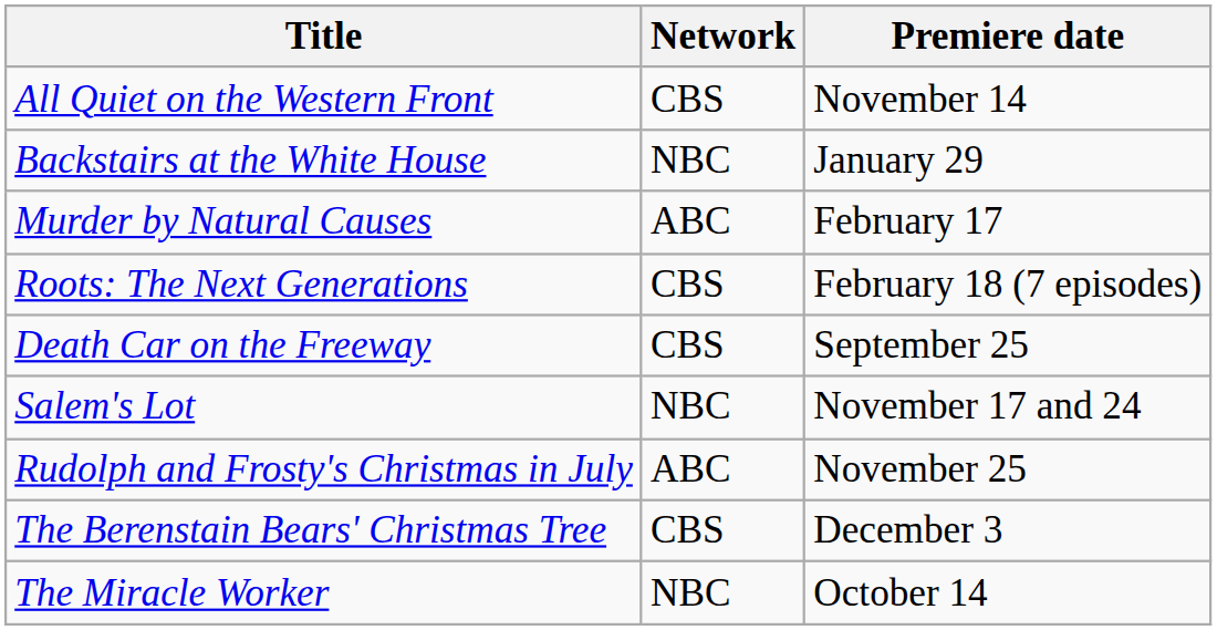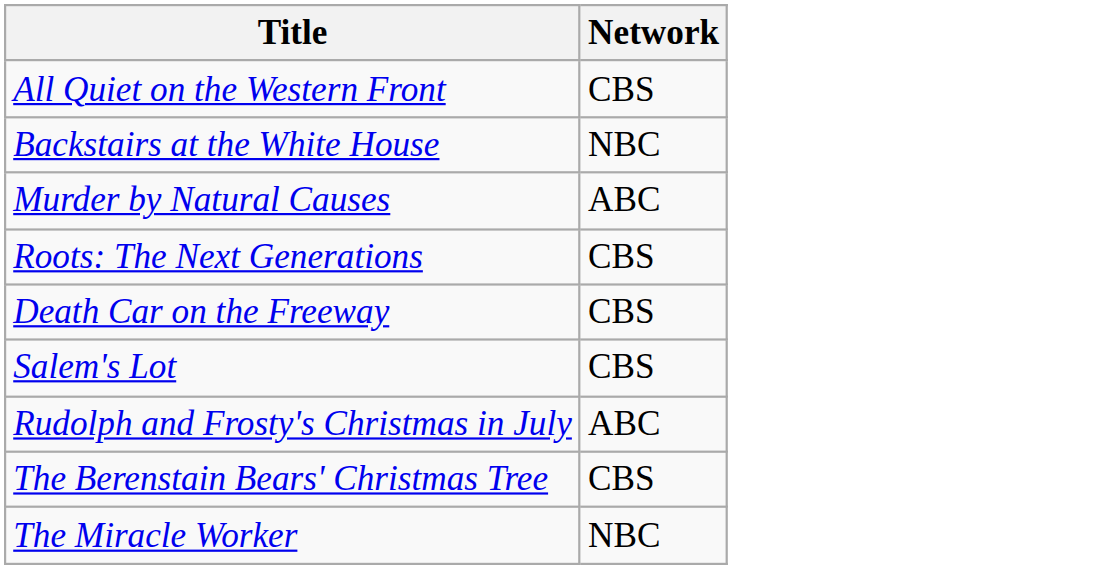 <table class="wikitable sortable">
 <tr>
 <th>Title</th>
 <th>Network</th>
-<th>Premiere date</th>
 </tr>
 <tr>
 <td><em><a href='#'>All Quiet on the Western Front</a></em></td>
 <td>CBS</td>
-<td>November 14</td>
 </tr>
 <tr>
 <td><em><a href='#'>Backstairs at the White House</a></em></td>
 <td>NBC</td>
-<td>January 29</td>
 </tr>
 <tr>
 <td><em><a href='#'>Murder by Natural Causes</a></em></td>
 <td>ABC</td>
-<td>February 17</td>
 </tr>
 <tr>
 <td><em><a href='#'>Roots: The Next Generations</a></em></td>
 <td>CBS</td>
-<td>February 18 (7 episodes)</td>
 </tr>
 <tr>
 <td><em><a href='#'>Death Car on the Freeway</a></em></td>
 <td>CBS</td>
-<td>September 25</td>
 </tr>
 <tr>
 <td><em><a href='#'>Salem's Lot</a></em></td>
-<td>NBC</td>
-<td>November 17 and 24</td>
+<td>CBS</td>
 </tr>
 <tr>
 <td><em><a href='#'>Rudolph and Frosty's Christmas in July</a></em></td>
 <td>ABC</td>
-<td>November 25</td>
 </tr>
 <tr>
 <td><em><a href='#'>The Berenstain Bears' Christmas Tree</a></em></td>
 <td>CBS</td>
-<td>December 3</td>
 </tr>
 <tr>
 <td><em><a href='#'>The Miracle Worker</a></em></td>
 <td>NBC</td>
-<td>October 14</td>
 </tr>
 </table>
